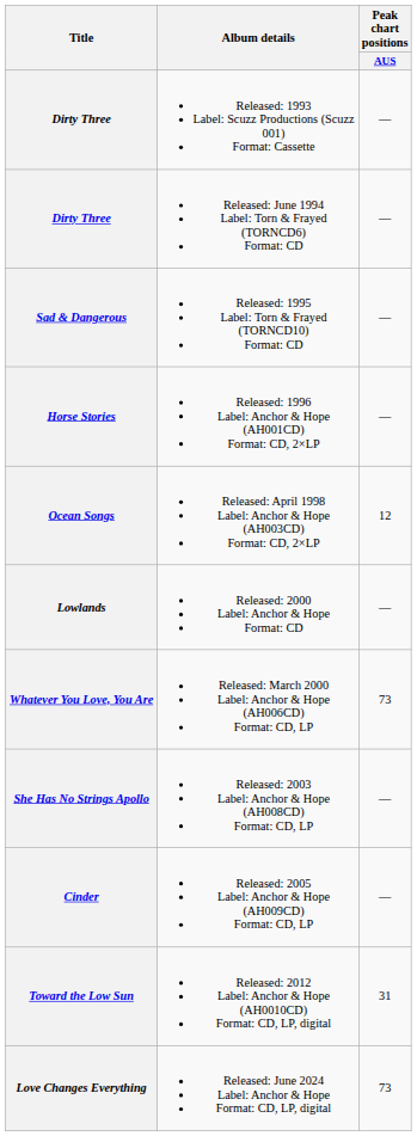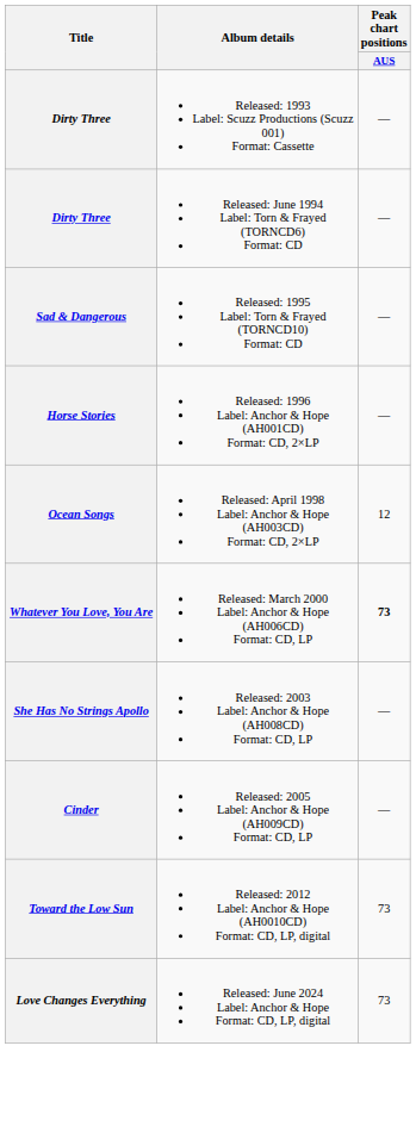 <table class="wikitable plainrowheaders" style="text-align:center;">
 <tr>
 <th scope="col" rowspan="2" style="width:12em;">Title</th>
 <th scope="col" rowspan="2" style="width:16em;">Album details</th>
 <th scope="col">Peak chart positions</th>
 </tr>
 <tr>
 <th scope="col" style="width:3em;font-size:90%;"><a href='#'>AUS</a><br></th>
 </tr>
 <tr>
 <th scope="row"><em>Dirty Three</em></th>
 <td><br><ul><li>Released: 1993</li><li>Label: Scuzz Productions (Scuzz 001)</li><li>Format: Cassette</li></ul></td>
 <td>—</td>
 </tr>
 <tr>
 <th scope="row"><em><a href='#'>Dirty Three</a></em></th>
 <td><br><ul><li>Released: June 1994</li><li>Label: Torn & Frayed (TORNCD6)</li><li>Format: CD</li></ul></td>
 <td>—</td>
 </tr>
 <tr>
 <th scope="row"><em><a href='#'>Sad & Dangerous</a></em></th>
 <td><br><ul><li>Released: 1995</li><li>Label: Torn & Frayed (TORNCD10)</li><li>Format: CD</li></ul></td>
 <td>—</td>
 </tr>
 <tr>
 <th scope="row"><em><a href='#'>Horse Stories</a></em></th>
 <td><br><ul><li>Released: 1996</li><li>Label: Anchor & Hope (AH001CD)</li><li>Format: CD, 2×LP</li></ul></td>
 <td>—</td>
 </tr>
 <tr>
 <th scope="row"><em><a href='#'>Ocean Songs</a></em></th>
 <td><br><ul><li>Released: April 1998</li><li>Label: Anchor & Hope (AH003CD)</li><li>Format: CD, 2×LP</li></ul></td>
 <td>12<br></td>
 </tr>
 <tr>
-<th scope="row"><em>Lowlands</em></th>
-<td><br><ul><li>Released: 2000</li><li>Label: Anchor & Hope</li><li>Format: CD</li></ul></td>
-<td>—</td>
-</tr>
-<tr>
 <th scope="row"><em><a href='#'>Whatever You Love, You Are</a></em></th>
 <td><br><ul><li>Released: March 2000</li><li>Label: Anchor & Hope (AH006CD)</li><li>Format: CD, LP</li></ul></td>
-<td>73</td>
+<td><strong>73</strong></td>
 </tr>
 <tr>
 <th scope="row"><em><a href='#'>She Has No Strings Apollo</a></em></th>
 <td><br><ul><li>Released: 2003</li><li>Label: Anchor & Hope (AH008CD)</li><li>Format: CD, LP</li></ul></td>
 <td>—</td>
 </tr>
 <tr>
 <th scope="row"><em><a href='#'>Cinder</a></em></th>
 <td><br><ul><li>Released: 2005</li><li>Label: Anchor & Hope (AH009CD)</li><li>Format: CD, LP</li></ul></td>
 <td>—</td>
 </tr>
 <tr>
 <th scope="row"><em><a href='#'>Toward the Low Sun</a></em></th>
 <td><br><ul><li>Released: 2012</li><li>Label: Anchor & Hope (AH0010CD)</li><li>Format: CD, LP, digital</li></ul></td>
-<td>31</td>
+<td>73</td>
 </tr>
 <tr>
 <th scope="row"><em>Love Changes Everything</em></th>
 <td><br><ul><li>Released: June 2024</li><li>Label: Anchor & Hope</li><li>Format: CD, LP, digital</li></ul></td>
 <td>73</td>
 </tr>
 </table>
